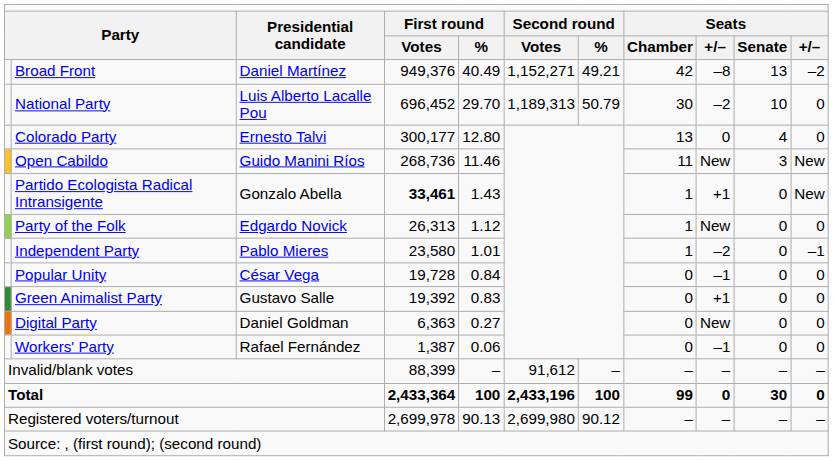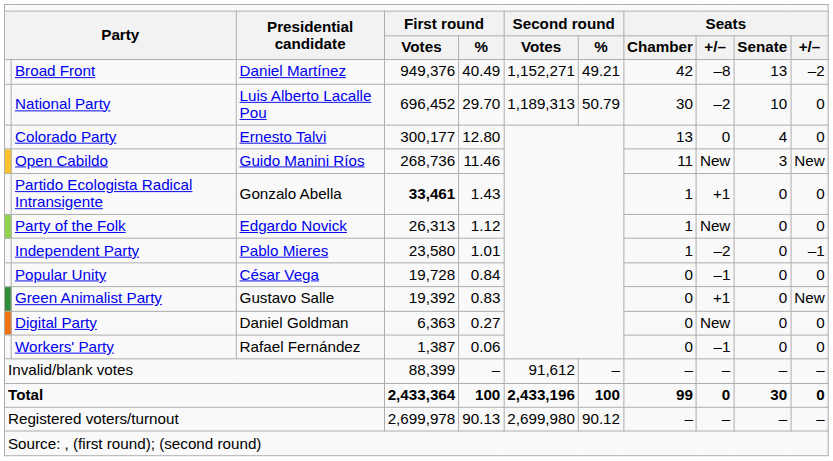 <table class=wikitable style=text-align:right>
 <tr>
 <td colspan=15 align=center></td>
 </tr>
 <tr>
 <th colspan=2 rowspan=2>Party</th>
 <th rowspan=2>Presidential candidate</th>
 <th colspan=2>First round</th>
 <th colspan=2>Second round</th>
 <th colspan=4>Seats</th>
 </tr>
 <tr>
 <th>Votes</th>
 <th>%</th>
 <th>Votes</th>
 <th>%</th>
 <th>Chamber</th>
 <th>+/–</th>
 <th>Senate</th>
 <th>+/–</th>
 </tr>
 <tr>
 <td bgcolor=></td>
 <td align=left><a href='#'>Broad Front</a></td>
 <td align=left><a href='#'>Daniel Martínez</a></td>
 <td>949,376</td>
 <td>40.49</td>
 <td>1,152,271</td>
 <td>49.21</td>
 <td>42</td>
 <td>–8</td>
 <td>13</td>
 <td>–2</td>
 </tr>
 <tr>
 <td bgcolor=></td>
 <td align=left><a href='#'>National Party</a></td>
 <td align=left><a href='#'>Luis Alberto Lacalle Pou</a></td>
 <td>696,452</td>
 <td>29.70</td>
 <td>1,189,313</td>
 <td>50.79</td>
 <td>30</td>
 <td>–2</td>
 <td>10</td>
 <td>0</td>
 </tr>
 <tr>
 <td bgcolor=></td>
 <td align=left><a href='#'>Colorado Party</a></td>
 <td align=left><a href='#'>Ernesto Talvi</a></td>
 <td>300,177</td>
 <td>12.80</td>
 <td colspan=2 rowspan=9></td>
 <td>13</td>
 <td>0</td>
 <td>4</td>
 <td>0</td>
 </tr>
 <tr>
 <td bgcolor=#FBC22B></td>
 <td align=left><a href='#'>Open Cabildo</a></td>
 <td align=left><a href='#'>Guido Manini Ríos</a></td>
 <td>268,736</td>
 <td>11.46</td>
 <td>11</td>
 <td>New</td>
 <td>3</td>
 <td>New</td>
 </tr>
 <tr>
 <td bgcolor=></td>
 <td align=left><a href='#'>Partido Ecologista Radical Intransigente</a></td>
 <td align=left>Gonzalo Abella</td>
 <td><strong>33,461</strong></td>
 <td>1.43</td>
 <td>1</td>
 <td>+1</td>
 <td>0</td>
-<td>New</td>
+<td>0</td>
 </tr>
 <tr>
 <td bgcolor=#92D050></td>
 <td align=left><a href='#'>Party of the Folk</a></td>
 <td align=left><a href='#'>Edgardo Novick</a></td>
 <td>26,313</td>
 <td>1.12</td>
 <td>1</td>
 <td>New</td>
 <td>0</td>
 <td>0</td>
 </tr>
 <tr>
 <td bgcolor=></td>
 <td align=left><a href='#'>Independent Party</a></td>
 <td align=left><a href='#'>Pablo Mieres</a></td>
 <td>23,580</td>
 <td>1.01</td>
 <td>1</td>
 <td>–2</td>
 <td>0</td>
 <td>–1</td>
 </tr>
 <tr>
 <td bgcolor=></td>
 <td align=left><a href='#'>Popular Unity</a></td>
 <td align=left><a href='#'>César Vega</a></td>
 <td>19,728</td>
 <td>0.84</td>
 <td>0</td>
 <td>–1</td>
 <td>0</td>
 <td>0</td>
 </tr>
 <tr>
 <td bgcolor=#318C38></td>
 <td align=left><a href='#'>Green Animalist Party</a></td>
 <td align=left>Gustavo Salle</td>
 <td>19,392</td>
 <td>0.83</td>
 <td>0</td>
 <td>+1</td>
 <td>0</td>
-<td>0</td>
+<td>New</td>
 </tr>
 <tr>
 <td bgcolor=#EE720E></td>
 <td align=left><a href='#'>Digital Party</a></td>
 <td align=left>Daniel Goldman</td>
 <td>6,363</td>
 <td>0.27</td>
 <td>0</td>
 <td>New</td>
 <td>0</td>
 <td>0</td>
 </tr>
 <tr>
 <td bgcolor=></td>
 <td align=left><a href='#'>Workers' Party</a></td>
 <td align=left>Rafael Fernández</td>
 <td>1,387</td>
 <td>0.06</td>
 <td>0</td>
 <td>–1</td>
 <td>0</td>
 <td>0</td>
 </tr>
 <tr>
 <td align=left colspan=3>Invalid/blank votes</td>
 <td>88,399</td>
 <td>–</td>
 <td>91,612</td>
 <td>–</td>
 <td>–</td>
 <td>–</td>
 <td>–</td>
 <td>–</td>
 </tr>
 <tr>
 <td align=left colspan=3><strong>Total</strong></td>
 <td><strong>2,433,364</strong></td>
 <td><strong>100</strong></td>
 <td><strong>2,433,196</strong></td>
 <td><strong>100</strong></td>
 <td><strong>99</strong></td>
 <td><strong>0</strong></td>
 <td><strong>30</strong></td>
 <td><strong>0</strong></td>
 </tr>
 <tr>
 <td align=left colspan=3>Registered voters/turnout</td>
 <td>2,699,978</td>
 <td>90.13</td>
 <td>2,699,980</td>
 <td>90.12</td>
 <td>–</td>
 <td>–</td>
 <td>–</td>
 <td>–</td>
 </tr>
 <tr>
 <td align=left colspan=12>Source: ,   (first round);   (second round)</td>
 </tr>
 </table>
